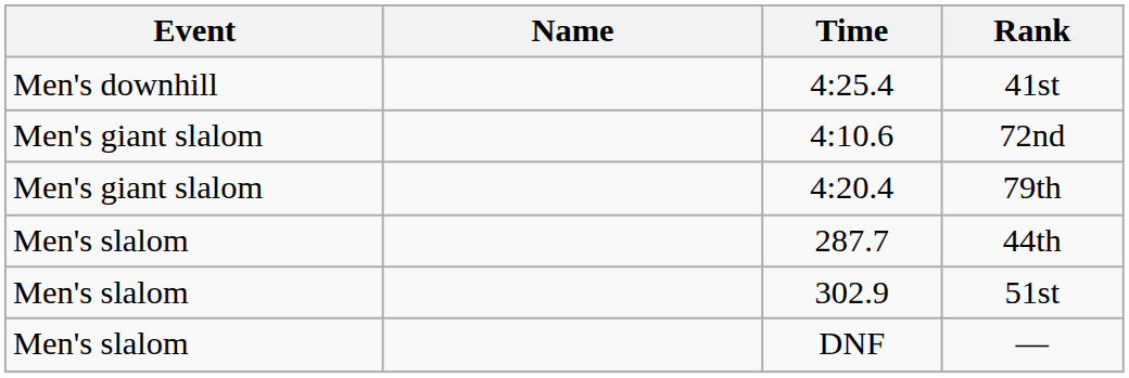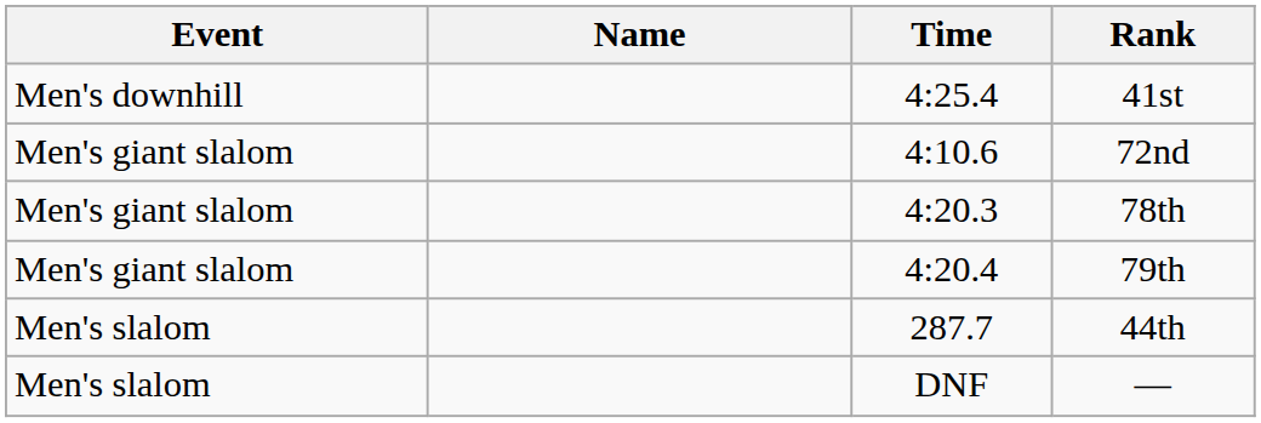 <table class="wikitable sortable">
 <tr>
 <th style="width:11em">Event</th>
 <th style="width:11em">Name</th>
 <th style="width:5em">Time</th>
 <th style="width:5em">Rank</th>
 </tr>
 <tr>
 <td>Men's downhill</td>
 <td></td>
 <td align=center>4:25.4</td>
 <td align=center>41st</td>
 </tr>
 <tr>
 <td>Men's giant slalom</td>
 <td></td>
 <td align=center>4:10.6</td>
 <td align=center>72nd</td>
 </tr>
 <tr>
 <td>Men's giant slalom</td>
 <td></td>
+<td align=center>4:20.3</td>
+<td align=center>78th</td>
+</tr>
+<tr>
+<td>Men's giant slalom</td>
+<td></td>
 <td align=center>4:20.4</td>
 <td align=center>79th</td>
 </tr>
 <tr>
 <td>Men's slalom</td>
 <td></td>
 <td align=center>287.7</td>
 <td align=center>44th</td>
 </tr>
 <tr>
 <td>Men's slalom</td>
 <td></td>
-<td align=center>302.9</td>
-<td align=center>51st</td>
-</tr>
-<tr>
-<td>Men's slalom</td>
-<td></td>
 <td align=center>DNF</td>
 <td align=center>—</td>
 </tr>
 </table>
